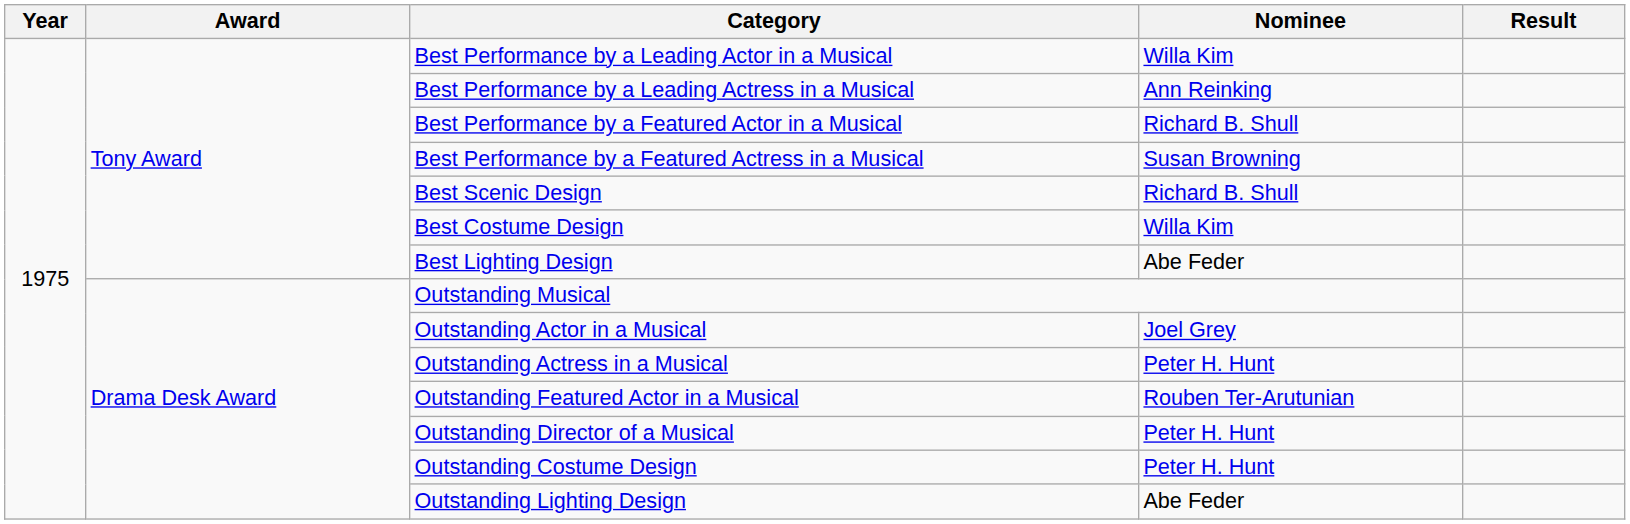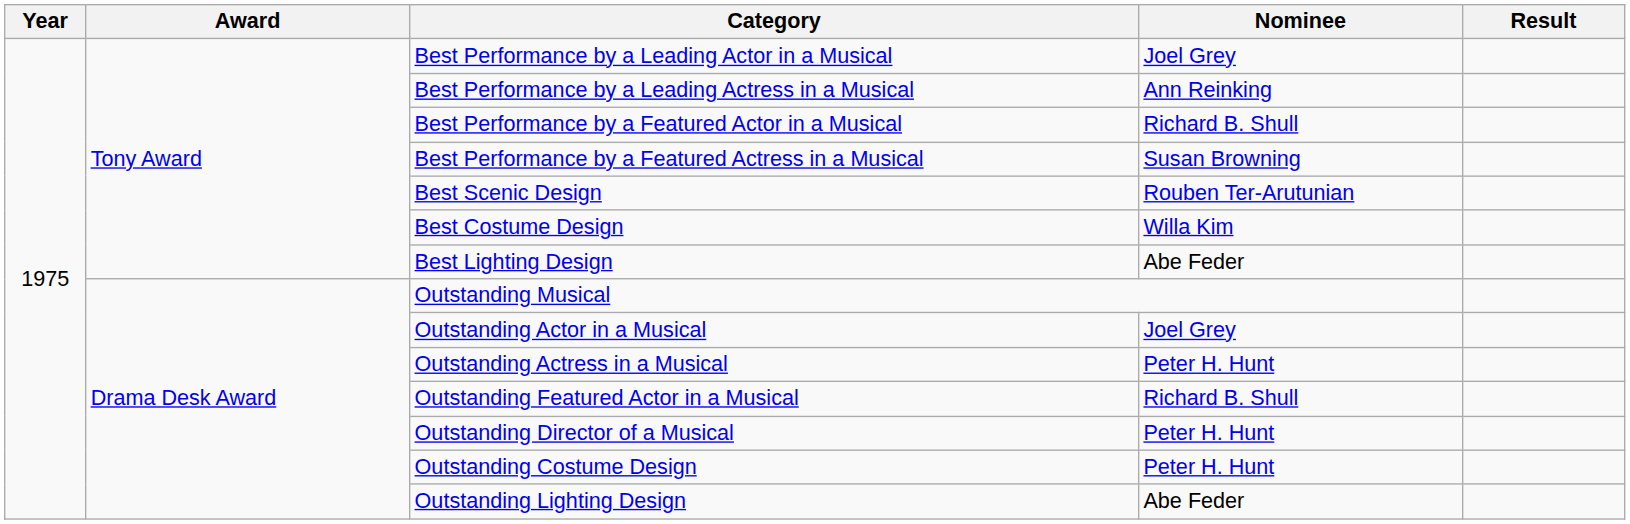 <table class="wikitable" width="95%">
 <tr>
 <th width="5%">Year</th>
 <th width="20%">Award</th>
 <th width="45%">Category</th>
 <th width="20%">Nominee</th>
 <th width="10%">Result</th>
 </tr>
 <tr>
 <td rowspan="14" align="center">1975</td>
 <td rowspan="7"><a href='#'>Tony Award</a></td>
 <td><a href='#'>Best Performance by a Leading Actor in a Musical</a></td>
-<td><a href='#'>Willa Kim</a></td>
+<td><a href='#'>Joel Grey</a></td>
 <td></td>
 </tr>
 <tr>
 <td><a href='#'>Best Performance by a Leading Actress in a Musical</a></td>
 <td><a href='#'>Ann Reinking</a></td>
 <td></td>
 </tr>
 <tr>
 <td><a href='#'>Best Performance by a Featured Actor in a Musical</a></td>
 <td><a href='#'>Richard B. Shull</a></td>
 <td></td>
 </tr>
 <tr>
 <td><a href='#'>Best Performance by a Featured Actress in a Musical</a></td>
 <td><a href='#'>Susan Browning</a></td>
 <td></td>
 </tr>
 <tr>
 <td><a href='#'>Best Scenic Design</a></td>
-<td><a href='#'>Richard B. Shull</a></td>
+<td><a href='#'>Rouben Ter-Arutunian</a></td>
 <td></td>
 </tr>
 <tr>
 <td><a href='#'>Best Costume Design</a></td>
 <td><a href='#'>Willa Kim</a></td>
 <td></td>
 </tr>
 <tr>
 <td><a href='#'>Best Lighting Design</a></td>
 <td>Abe Feder</td>
 <td></td>
 </tr>
 <tr>
 <td rowspan="7"><a href='#'>Drama Desk Award</a></td>
 <td colspan="2"><a href='#'>Outstanding Musical</a></td>
 <td></td>
 </tr>
 <tr>
 <td><a href='#'>Outstanding Actor in a Musical</a></td>
 <td><a href='#'>Joel Grey</a></td>
 <td></td>
 </tr>
 <tr>
 <td><a href='#'>Outstanding Actress in a Musical</a></td>
 <td><a href='#'>Peter H. Hunt</a></td>
 <td></td>
 </tr>
 <tr>
 <td><a href='#'>Outstanding Featured Actor in a Musical</a></td>
-<td><a href='#'>Rouben Ter-Arutunian</a></td>
+<td><a href='#'>Richard B. Shull</a></td>
 <td></td>
 </tr>
 <tr>
 <td><a href='#'>Outstanding Director of a Musical</a></td>
 <td><a href='#'>Peter H. Hunt</a></td>
 <td></td>
 </tr>
 <tr>
 <td><a href='#'>Outstanding Costume Design</a></td>
 <td><a href='#'>Peter H. Hunt</a></td>
 <td></td>
 </tr>
 <tr>
 <td><a href='#'>Outstanding Lighting Design</a></td>
 <td>Abe Feder</td>
 <td></td>
 </tr>
 </table>
